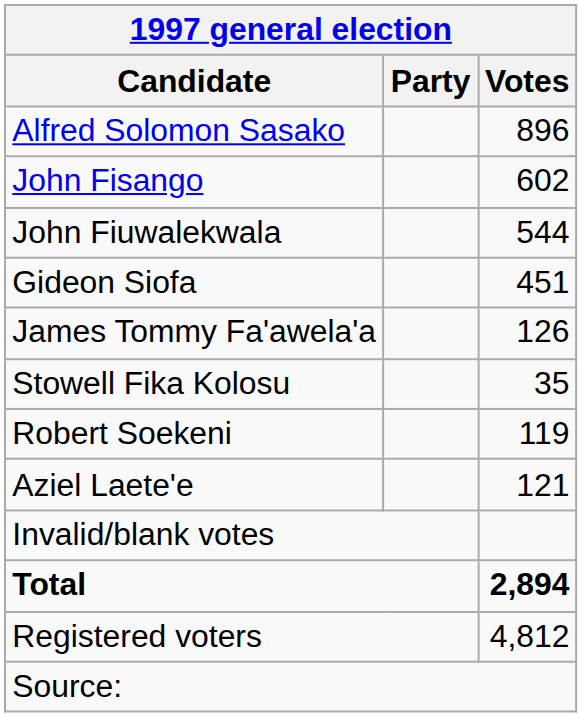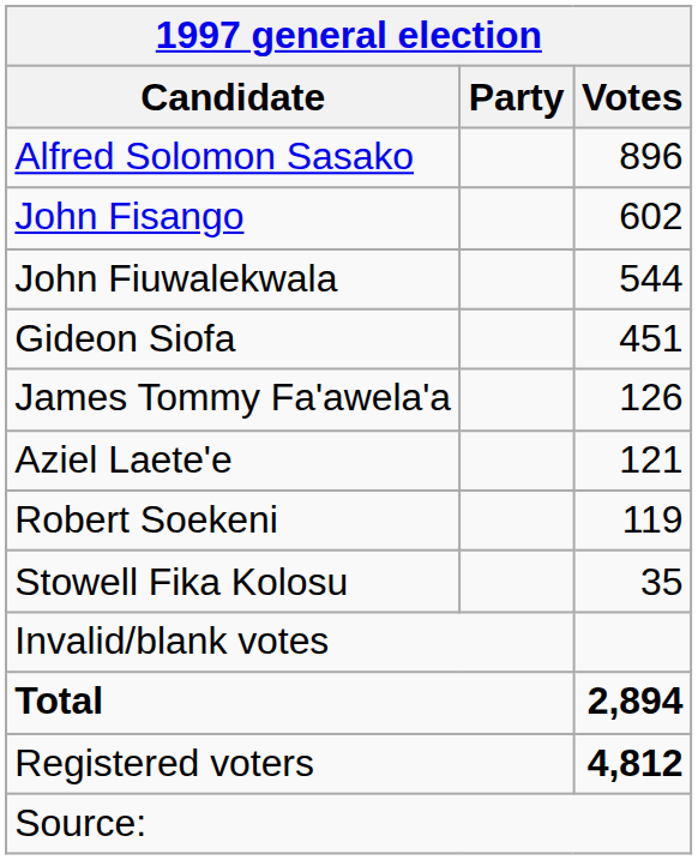 <table class=wikitable style=text-align:left>
 <tr>
 <th colspan=3><a href='#'>1997 general election</a></th>
 </tr>
 <tr>
 <th>Candidate</th>
 <th>Party</th>
 <th>Votes</th>
 </tr>
 <tr>
 <td><a href='#'>Alfred Solomon Sasako</a></td>
 <td></td>
 <td align=right>896</td>
 </tr>
 <tr>
 <td><a href='#'>John Fisango</a></td>
 <td></td>
 <td align=right>602</td>
 </tr>
 <tr>
 <td>John Fiuwalekwala</td>
 <td></td>
 <td align=right>544</td>
 </tr>
 <tr>
 <td>Gideon Siofa</td>
 <td></td>
 <td align=right>451</td>
 </tr>
 <tr>
 <td>James Tommy Fa'awela'a</td>
 <td></td>
 <td align=right>126</td>
 </tr>
 <tr>
-<td>Stowell Fika Kolosu</td>
+<td>Aziel Laete'e</td>
 <td></td>
-<td align=right>35</td>
+<td align=right>121</td>
 </tr>
 <tr>
 <td>Robert Soekeni</td>
 <td></td>
 <td align=right>119</td>
 </tr>
 <tr>
-<td>Aziel Laete'e</td>
+<td>Stowell Fika Kolosu</td>
 <td></td>
-<td align=right>121</td>
+<td align=right>35</td>
 </tr>
 <tr>
 <td colspan=2>Invalid/blank votes</td>
 <td></td>
 </tr>
 <tr>
 <td colspan=2><strong>Total</strong></td>
 <td align=right><strong>2,894</strong></td>
 </tr>
 <tr>
 <td colspan=2>Registered voters</td>
-<td align=right>4,812</td>
+<td align=right><strong>4,812</strong></td>
 </tr>
 <tr>
 <td colspan=3>Source: </td>
 </tr>
 </table>
